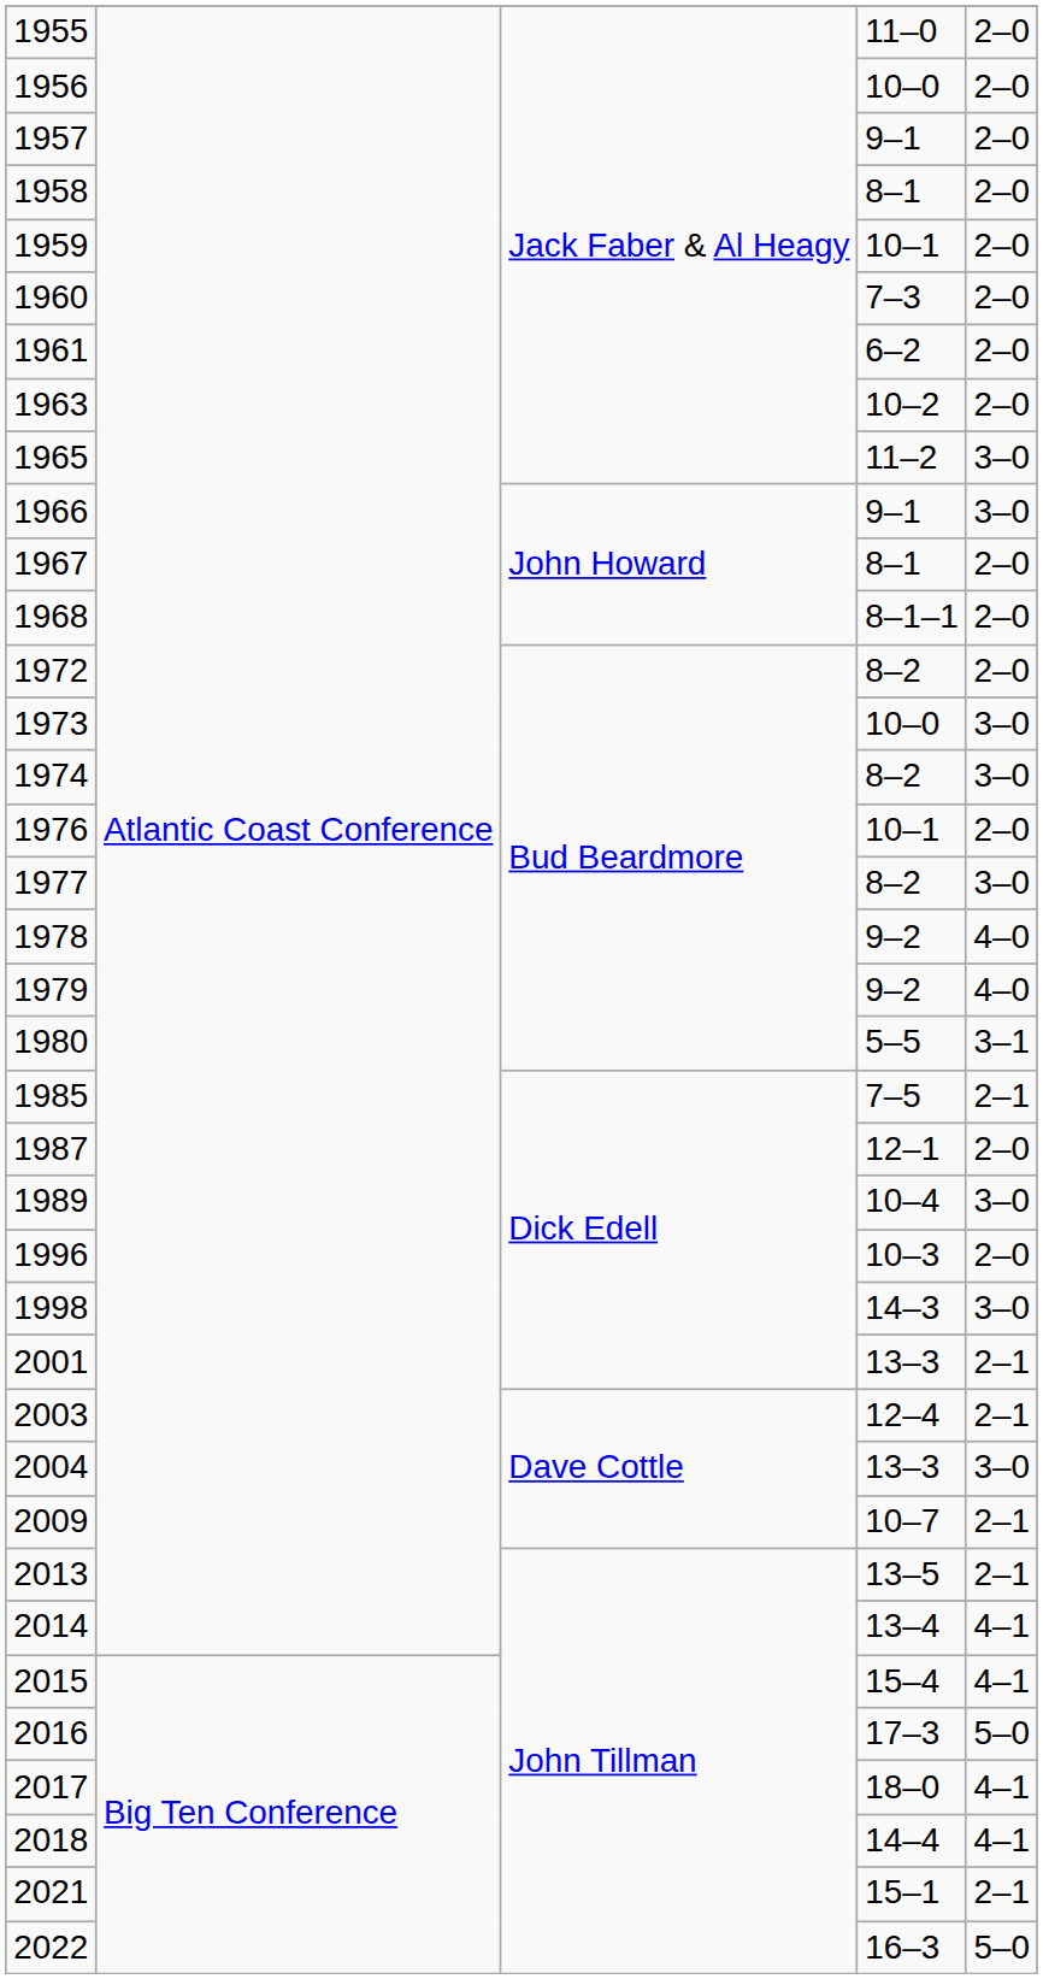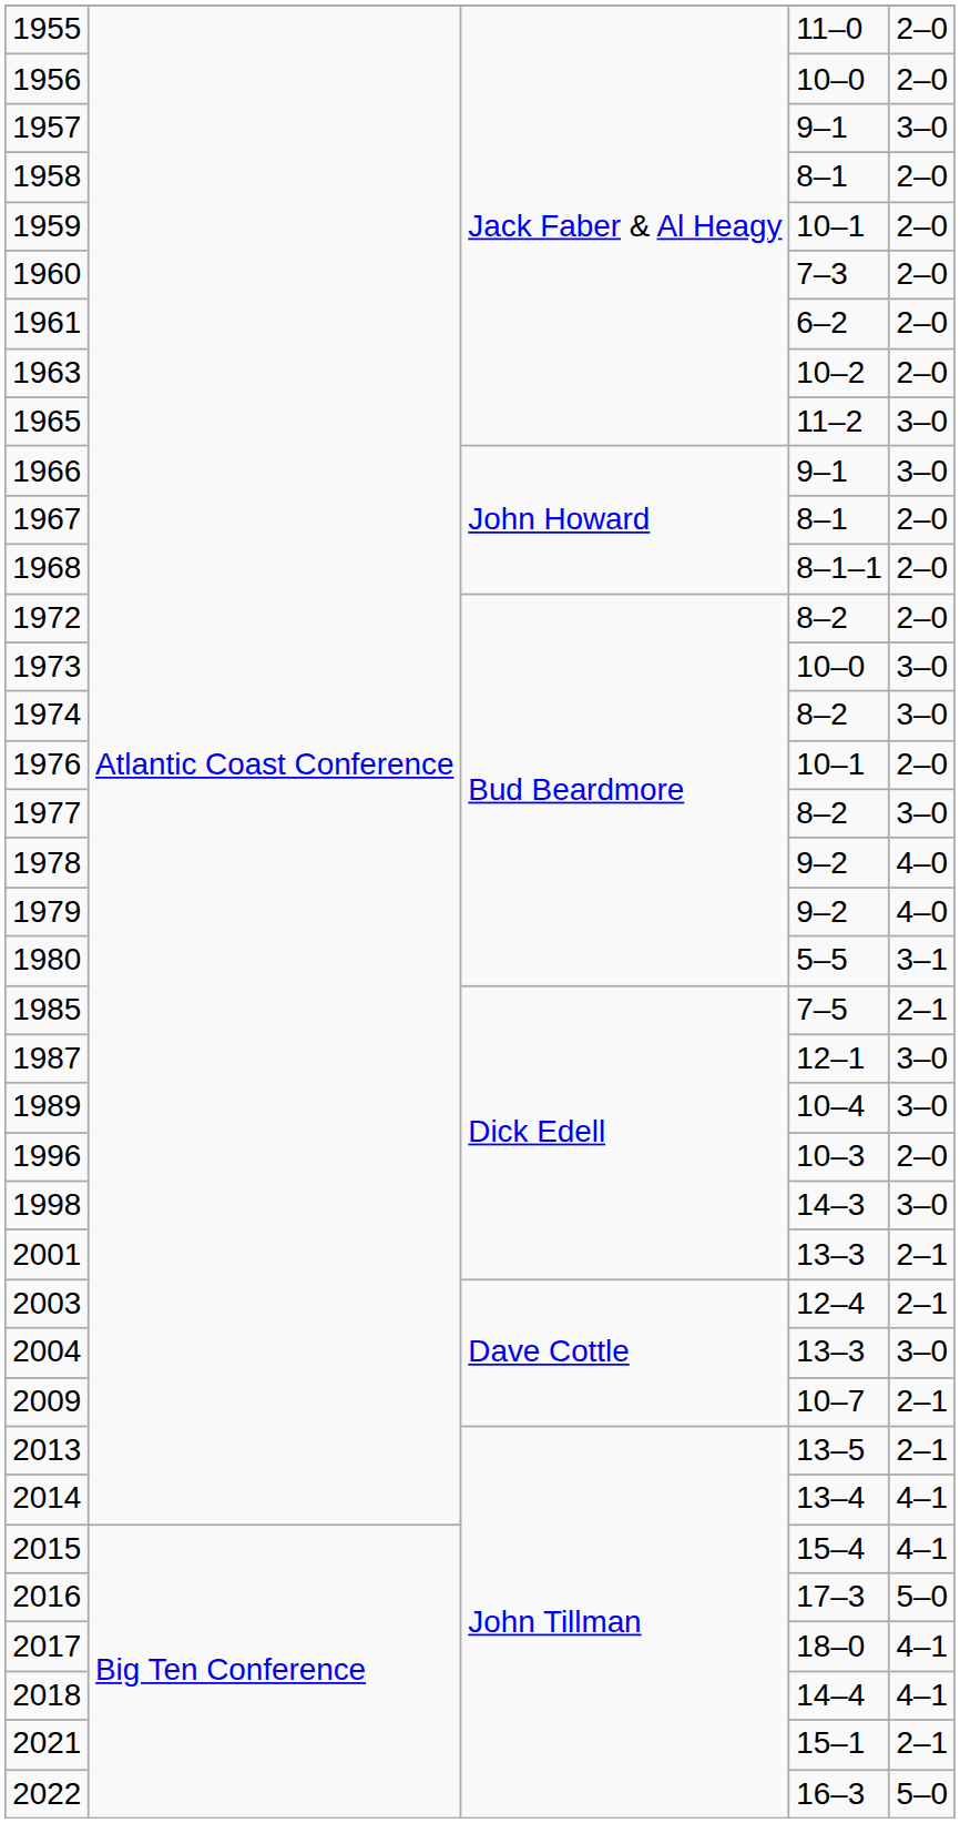 <table class="wikitable">
 <tr>
 </tr>
 <tr>
 <td>1955</td>
 <td rowspan="31"><a href='#'>Atlantic Coast Conference</a></td>
 <td rowspan="9"><a href='#'>Jack Faber</a> & <a href='#'>Al Heagy</a></td>
 <td>11–0</td>
 <td>2–0</td>
 </tr>
 <tr>
 <td>1956</td>
 <td>10–0</td>
 <td>2–0</td>
 </tr>
 <tr>
 <td>1957</td>
 <td>9–1</td>
-<td>2–0</td>
+<td>3–0</td>
 </tr>
 <tr>
 <td>1958</td>
 <td>8–1</td>
 <td>2–0</td>
 </tr>
 <tr>
 <td>1959</td>
 <td>10–1</td>
 <td>2–0</td>
 </tr>
 <tr>
 <td>1960</td>
 <td>7–3</td>
 <td>2–0</td>
 </tr>
 <tr>
 <td>1961</td>
 <td>6–2</td>
 <td>2–0</td>
 </tr>
 <tr>
 <td>1963</td>
 <td>10–2</td>
 <td>2–0</td>
 </tr>
 <tr>
 <td>1965</td>
 <td>11–2</td>
 <td>3–0</td>
 </tr>
 <tr>
 <td>1966</td>
 <td rowspan="3"><a href='#'>John Howard</a></td>
 <td>9–1</td>
 <td>3–0</td>
 </tr>
 <tr>
 <td>1967</td>
 <td>8–1</td>
 <td>2–0</td>
 </tr>
 <tr>
 <td>1968</td>
 <td>8–1–1</td>
 <td>2–0</td>
 </tr>
 <tr>
 <td>1972</td>
 <td rowspan="8"><a href='#'>Bud Beardmore</a></td>
 <td>8–2</td>
 <td>2–0</td>
 </tr>
 <tr>
 <td>1973</td>
 <td>10–0</td>
 <td>3–0</td>
 </tr>
 <tr>
 <td>1974</td>
 <td>8–2</td>
 <td>3–0</td>
 </tr>
 <tr>
 <td>1976</td>
 <td>10–1</td>
 <td>2–0</td>
 </tr>
 <tr>
 <td>1977</td>
 <td>8–2</td>
 <td>3–0</td>
 </tr>
 <tr>
 <td>1978</td>
 <td>9–2</td>
 <td>4–0</td>
 </tr>
 <tr>
 <td>1979</td>
 <td>9–2</td>
 <td>4–0</td>
 </tr>
 <tr>
 <td>1980</td>
 <td>5–5</td>
 <td>3–1</td>
 </tr>
 <tr>
 <td>1985</td>
 <td rowspan="6"><a href='#'>Dick Edell</a></td>
 <td>7–5</td>
 <td>2–1</td>
 </tr>
 <tr>
 <td>1987</td>
 <td>12–1</td>
-<td>2–0</td>
+<td>3–0</td>
 </tr>
 <tr>
 <td>1989</td>
 <td>10–4</td>
 <td>3–0</td>
 </tr>
 <tr>
 <td>1996</td>
 <td>10–3</td>
 <td>2–0</td>
 </tr>
 <tr>
 <td>1998</td>
 <td>14–3</td>
 <td>3–0</td>
 </tr>
 <tr>
 <td>2001</td>
 <td>13–3</td>
 <td>2–1</td>
 </tr>
 <tr>
 <td>2003</td>
 <td rowspan="3"><a href='#'>Dave Cottle</a></td>
 <td>12–4</td>
 <td>2–1</td>
 </tr>
 <tr>
 <td>2004</td>
 <td>13–3</td>
 <td>3–0</td>
 </tr>
 <tr>
 <td>2009</td>
 <td>10–7</td>
 <td>2–1</td>
 </tr>
 <tr>
 <td>2013</td>
 <td rowspan="8"><a href='#'>John Tillman</a></td>
 <td>13–5</td>
 <td>2–1</td>
 </tr>
 <tr>
 <td>2014</td>
 <td>13–4</td>
 <td>4–1</td>
 </tr>
 <tr>
 <td>2015</td>
 <td rowspan="6"><a href='#'>Big Ten Conference</a></td>
 <td>15–4</td>
 <td>4–1</td>
 </tr>
 <tr>
 <td>2016</td>
 <td>17–3</td>
 <td>5–0</td>
 </tr>
 <tr>
 <td>2017</td>
 <td>18–0</td>
 <td>4–1</td>
 </tr>
 <tr>
 <td>2018</td>
 <td>14–4</td>
 <td>4–1</td>
 </tr>
 <tr>
 <td>2021</td>
 <td>15–1</td>
 <td>2–1</td>
 </tr>
 <tr>
 <td>2022</td>
 <td>16–3</td>
 <td>5–0</td>
 </tr>
 <tr>
 </tr>
 </table>
